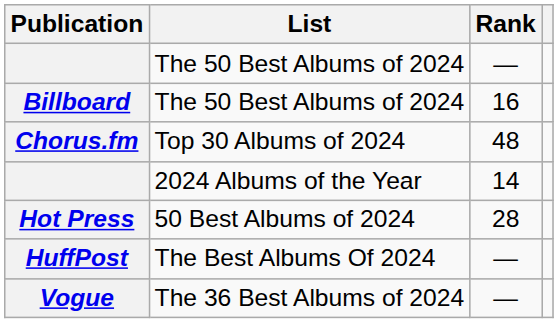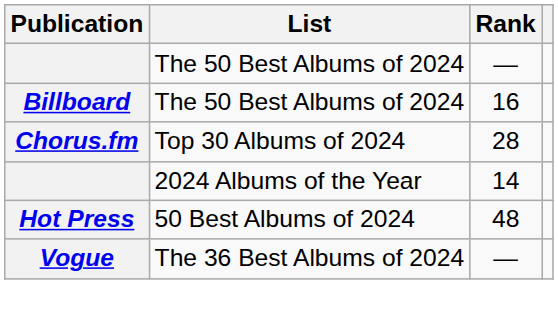 <table class="wikitable sortable plainrowheaders">
 <tr>
 <th scope="col">Publication</th>
 <th scope="col">List</th>
 <th scope="col">Rank</th>
 <th scope="col"></th>
 </tr>
 <tr>
 <th scope="row"></th>
 <td>The 50 Best Albums of 2024</td>
 <td style="text-align: center;">—</td>
 <td style="text-align: center;"></td>
 </tr>
 <tr>
 <th scope="row"><a href='#'> <em>Billboard</em></a></th>
 <td>The 50 Best Albums of 2024</td>
 <td style="text-align: center;">16</td>
 <td style="text-align: center;"></td>
 </tr>
 <tr>
 <th scope="row"><a href='#'><em>Chorus.fm</em></a></th>
 <td>Top 30 Albums of 2024</td>
-<td style="text-align: center;">48</td>
+<td style="text-align: center;">28</td>
 <td style="text-align: center;"></td>
 </tr>
 <tr>
 <th scope="row"></th>
 <td>2024 Albums of the Year</td>
 <td style="text-align: center;">14</td>
 <td style="text-align: center;"></td>
 </tr>
 <tr>
 <th scope="row"><a href='#'><em>Hot Press</em></a></th>
 <td>50 Best Albums of 2024</td>
-<td style="text-align: center;">28</td>
-<td style="text-align: center;"></td>
-</tr>
-<tr>
-<th scope="row"><a href='#'><em>HuffPost</em></a></th>
-<td>The Best Albums Of 2024</td>
-<td style="text-align: center;">—</td>
+<td style="text-align: center;">48</td>
 <td style="text-align: center;"></td>
 </tr>
 <tr>
 <th scope="row"><a href='#'><em>Vogue</em></a></th>
 <td>The 36 Best Albums of 2024</td>
 <td style="text-align: center;">—</td>
 <td style="text-align: center;"></td>
 </tr>
 </table>
